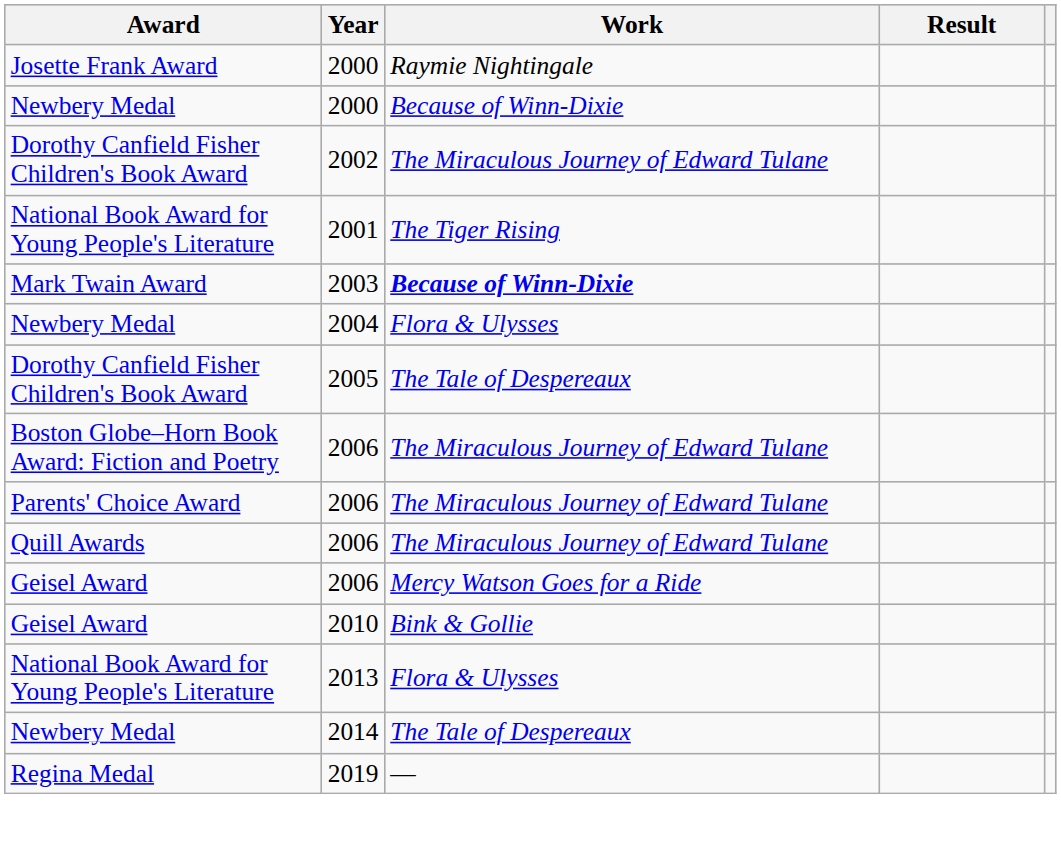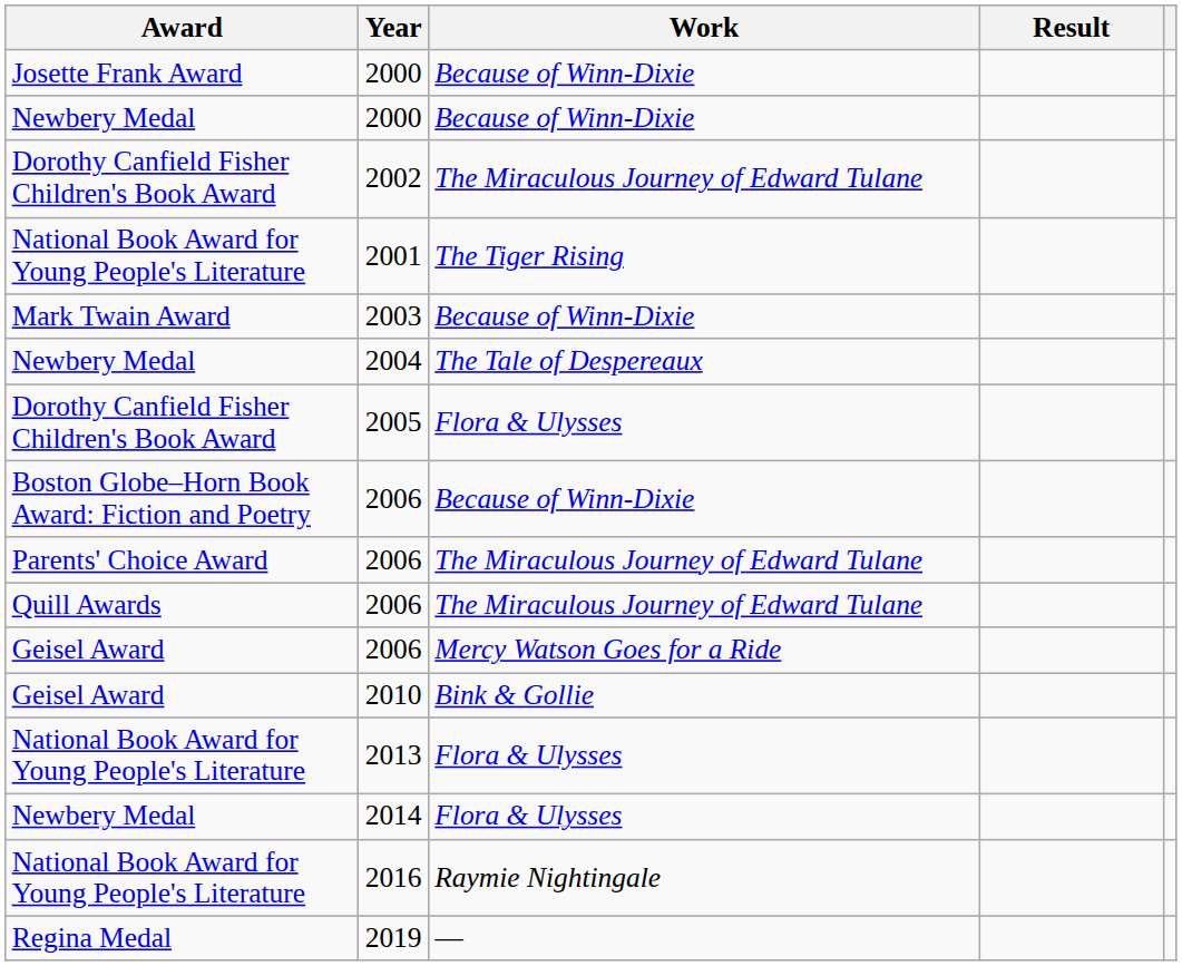 <table class="wikitable sortable plainrowheaders">
 <tr>
 <th scope=col style="width: 12em">Award</th>
 <th scope=col>Year</th>
 <th scope=col style="width: 19em">Work</th>
 <th scope=col style="width: 6em">Result</th>
 <th scope=col class=unsortable></th>
 </tr>
 <tr>
 <td><a href='#'>Josette Frank Award</a></td>
 <td>2000</td>
-<td><em>Raymie Nightingale</em></td>
+<td><em><a href='#'>Because of Winn-Dixie</a></em></td>
 <td></td>
 <td></td>
 </tr>
 <tr>
 <td><a href='#'>Newbery Medal</a></td>
 <td>2000</td>
 <td><em><a href='#'>Because of Winn-Dixie</a></em></td>
 <td></td>
 <td></td>
 </tr>
 <tr>
 <td><a href='#'>Dorothy Canfield Fisher Children's Book Award</a></td>
 <td>2002</td>
 <td><em><a href='#'>The Miraculous Journey of Edward Tulane</a></em></td>
 <td></td>
 <td></td>
 </tr>
 <tr>
 <td><a href='#'>National Book Award for Young People's Literature</a></td>
 <td>2001</td>
 <td><em><a href='#'>The Tiger Rising</a></em></td>
 <td></td>
 <td></td>
 </tr>
 <tr>
 <td><a href='#'>Mark Twain Award</a></td>
 <td>2003</td>
-<td><strong><em><a href='#'>Because of Winn-Dixie</a></em></strong></td>
+<td><em><a href='#'>Because of Winn-Dixie</a></em></td>
 <td></td>
 <td></td>
 </tr>
 <tr>
 <td><a href='#'>Newbery Medal</a></td>
 <td>2004</td>
-<td><em><a href='#'>Flora & Ulysses</a></em></td>
+<td><em><a href='#'>The Tale of Despereaux</a></em></td>
 <td></td>
 <td><em></em></td>
 </tr>
 <tr>
 <td><a href='#'>Dorothy Canfield Fisher Children's Book Award</a></td>
 <td>2005</td>
-<td><em><a href='#'>The Tale of Despereaux</a></em></td>
+<td><em><a href='#'>Flora & Ulysses</a></em></td>
 <td></td>
 <td></td>
 </tr>
 <tr>
 <td><a href='#'>Boston Globe–Horn Book Award: Fiction and Poetry</a></td>
 <td>2006</td>
-<td><em><a href='#'>The Miraculous Journey of Edward Tulane</a></em></td>
+<td><em><a href='#'>Because of Winn-Dixie</a></em></td>
 <td></td>
 <td></td>
 </tr>
 <tr>
 <td><a href='#'>Parents' Choice Award</a></td>
 <td>2006</td>
 <td><em><a href='#'>The Miraculous Journey of Edward Tulane</a></em></td>
 <td></td>
 <td></td>
 </tr>
 <tr>
 <td><a href='#'>Quill Awards</a></td>
 <td>2006</td>
 <td><em><a href='#'>The Miraculous Journey of Edward Tulane</a></em></td>
 <td></td>
 <td></td>
 </tr>
 <tr>
 <td><a href='#'>Geisel Award</a></td>
 <td>2006</td>
 <td><em><a href='#'>Mercy Watson Goes for a Ride</a></em></td>
 <td></td>
 <td></td>
 </tr>
 <tr>
 <td><a href='#'>Geisel Award</a></td>
 <td>2010</td>
 <td><em><a href='#'>Bink & Gollie</a></em></td>
 <td></td>
 <td></td>
 </tr>
 <tr>
 <td><a href='#'>National Book Award for Young People's Literature</a></td>
 <td>2013</td>
 <td><em><a href='#'>Flora & Ulysses</a></em></td>
 <td></td>
 <td></td>
 </tr>
 <tr>
 <td><a href='#'>Newbery Medal</a></td>
 <td>2014</td>
-<td><em><a href='#'>The Tale of Despereaux</a></em></td>
+<td><em><a href='#'>Flora & Ulysses</a></em></td>
+<td></td>
+<td></td>
+</tr>
+<tr>
+<td><a href='#'>National Book Award for Young People's Literature</a></td>
+<td>2016</td>
+<td><em>Raymie Nightingale</em></td>
 <td></td>
 <td></td>
 </tr>
 <tr>
 <td><a href='#'>Regina Medal</a></td>
 <td>2019</td>
 <td>—</td>
 <td></td>
 <td></td>
 </tr>
 </table>
